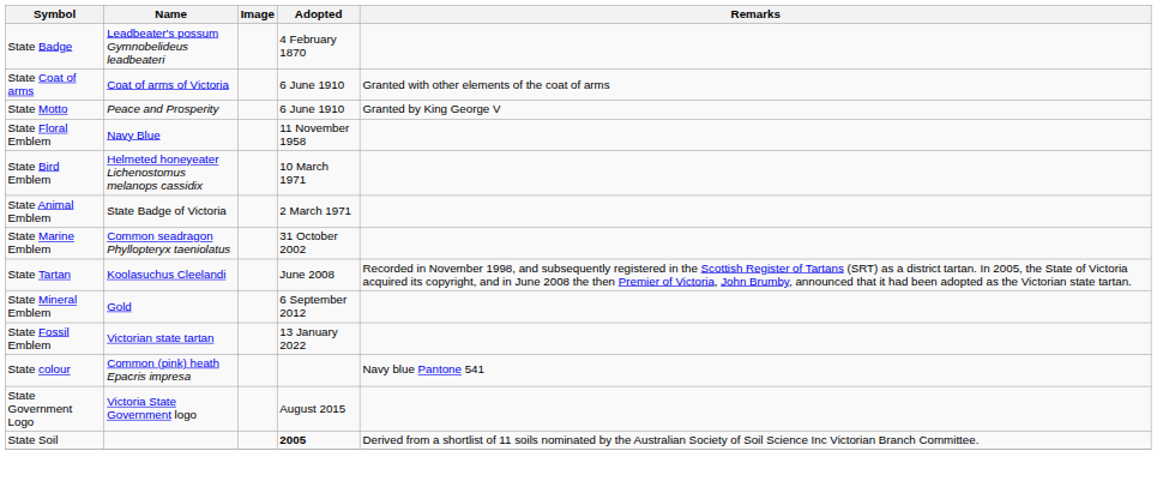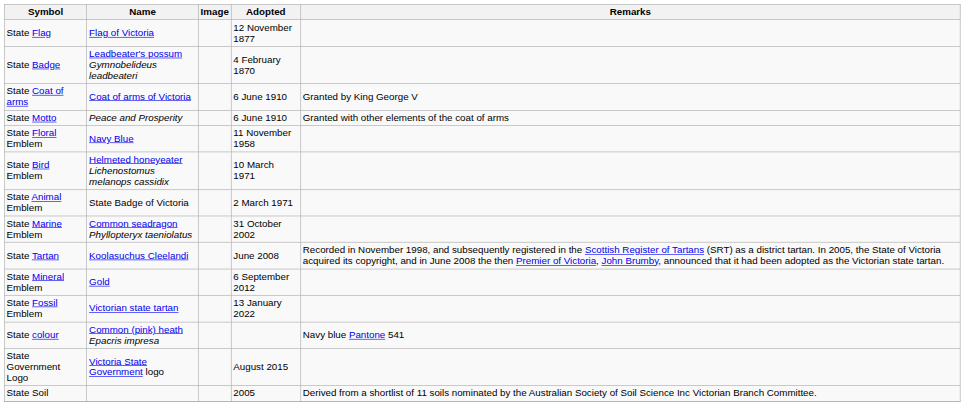 <table class="wikitable" border="1">
 <tr>
 <th>Symbol</th>
 <th>Name</th>
 <th>Image</th>
 <th>Adopted</th>
 <th>Remarks</th>
+</tr>
+<tr>
+<td>State <a href='#'>Flag</a></td>
+<td><a href='#'>Flag of Victoria</a></td>
+<td></td>
+<td>12 November 1877</td>
+<td></td>
 </tr>
 <tr>
 <td>State <a href='#'>Badge</a></td>
 <td><a href='#'>Leadbeater's possum</a><br><em>Gymnobelideus leadbeateri</em></td>
 <td></td>
 <td>4 February 1870</td>
 <td></td>
 </tr>
 <tr>
 <td>State <a href='#'>Coat of arms</a></td>
 <td><a href='#'>Coat of arms of Victoria</a></td>
 <td></td>
 <td>6 June 1910</td>
-<td>Granted with other elements of the coat of arms</td>
+<td>Granted by King George V</td>
 </tr>
 <tr>
 <td>State <a href='#'>Motto</a></td>
 <td><em>Peace and Prosperity</em></td>
 <td></td>
 <td>6 June 1910</td>
-<td>Granted by King George V</td>
+<td>Granted with other elements of the coat of arms</td>
 </tr>
 <tr>
 <td>State <a href='#'>Floral</a> Emblem</td>
 <td><a href='#'>Navy Blue</a></td>
 <td></td>
 <td>11 November 1958</td>
 <td></td>
 </tr>
 <tr>
 <td>State <a href='#'>Bird</a> Emblem</td>
 <td><a href='#'>Helmeted honeyeater</a><br><em>Lichenostomus melanops cassidix</em></td>
 <td></td>
 <td>10 March 1971</td>
 <td></td>
 </tr>
 <tr>
 <td>State <a href='#'>Animal</a> Emblem</td>
 <td>State Badge of Victoria</td>
 <td></td>
 <td>2 March 1971</td>
 <td></td>
 </tr>
 <tr>
 <td>State <a href='#'>Marine</a> Emblem</td>
 <td><a href='#'>Common seadragon</a><br><em>Phyllopteryx taeniolatus</em></td>
 <td></td>
 <td>31 October 2002</td>
 <td></td>
 </tr>
 <tr>
 <td>State <a href='#'>Tartan</a></td>
 <td><a href='#'>Koolasuchus Cleelandi</a></td>
 <td></td>
 <td>June 2008</td>
 <td>Recorded in November 1998, and subsequently registered in the <a href='#'>Scottish Register of Tartans</a> (SRT) as a district tartan. In 2005, the State of Victoria acquired its copyright, and in June 2008 the then <a href='#'>Premier of Victoria</a>, <a href='#'>John Brumby</a>, announced that it had been adopted as the Victorian state tartan.</td>
 </tr>
 <tr>
 <td>State <a href='#'>Mineral</a> Emblem</td>
 <td><a href='#'>Gold</a></td>
 <td></td>
 <td>6 September 2012</td>
 <td></td>
 </tr>
 <tr>
 <td>State <a href='#'>Fossil</a> Emblem</td>
 <td><a href='#'>Victorian state tartan</a></td>
 <td></td>
 <td>13 January 2022</td>
 <td></td>
 </tr>
 <tr>
 <td>State <a href='#'>colour</a></td>
 <td><a href='#'>Common (pink) heath</a><br> <em>Epacris impresa</em></td>
 <td align=center></td>
 <td></td>
 <td>Navy blue <a href='#'>Pantone</a> 541</td>
 </tr>
 <tr>
 <td>State Government Logo</td>
 <td><a href='#'>Victoria State Government</a> logo</td>
 <td></td>
 <td>August 2015</td>
 <td></td>
 </tr>
 <tr>
 <td>State Soil</td>
 <td></td>
 <td></td>
-<td><strong>2005</strong></td>
+<td>2005</td>
 <td>Derived from a shortlist of 11 soils nominated by the Australian Society of Soil Science Inc Victorian Branch Committee.</td>
 </tr>
 <tr>
 </tr>
 </table>
